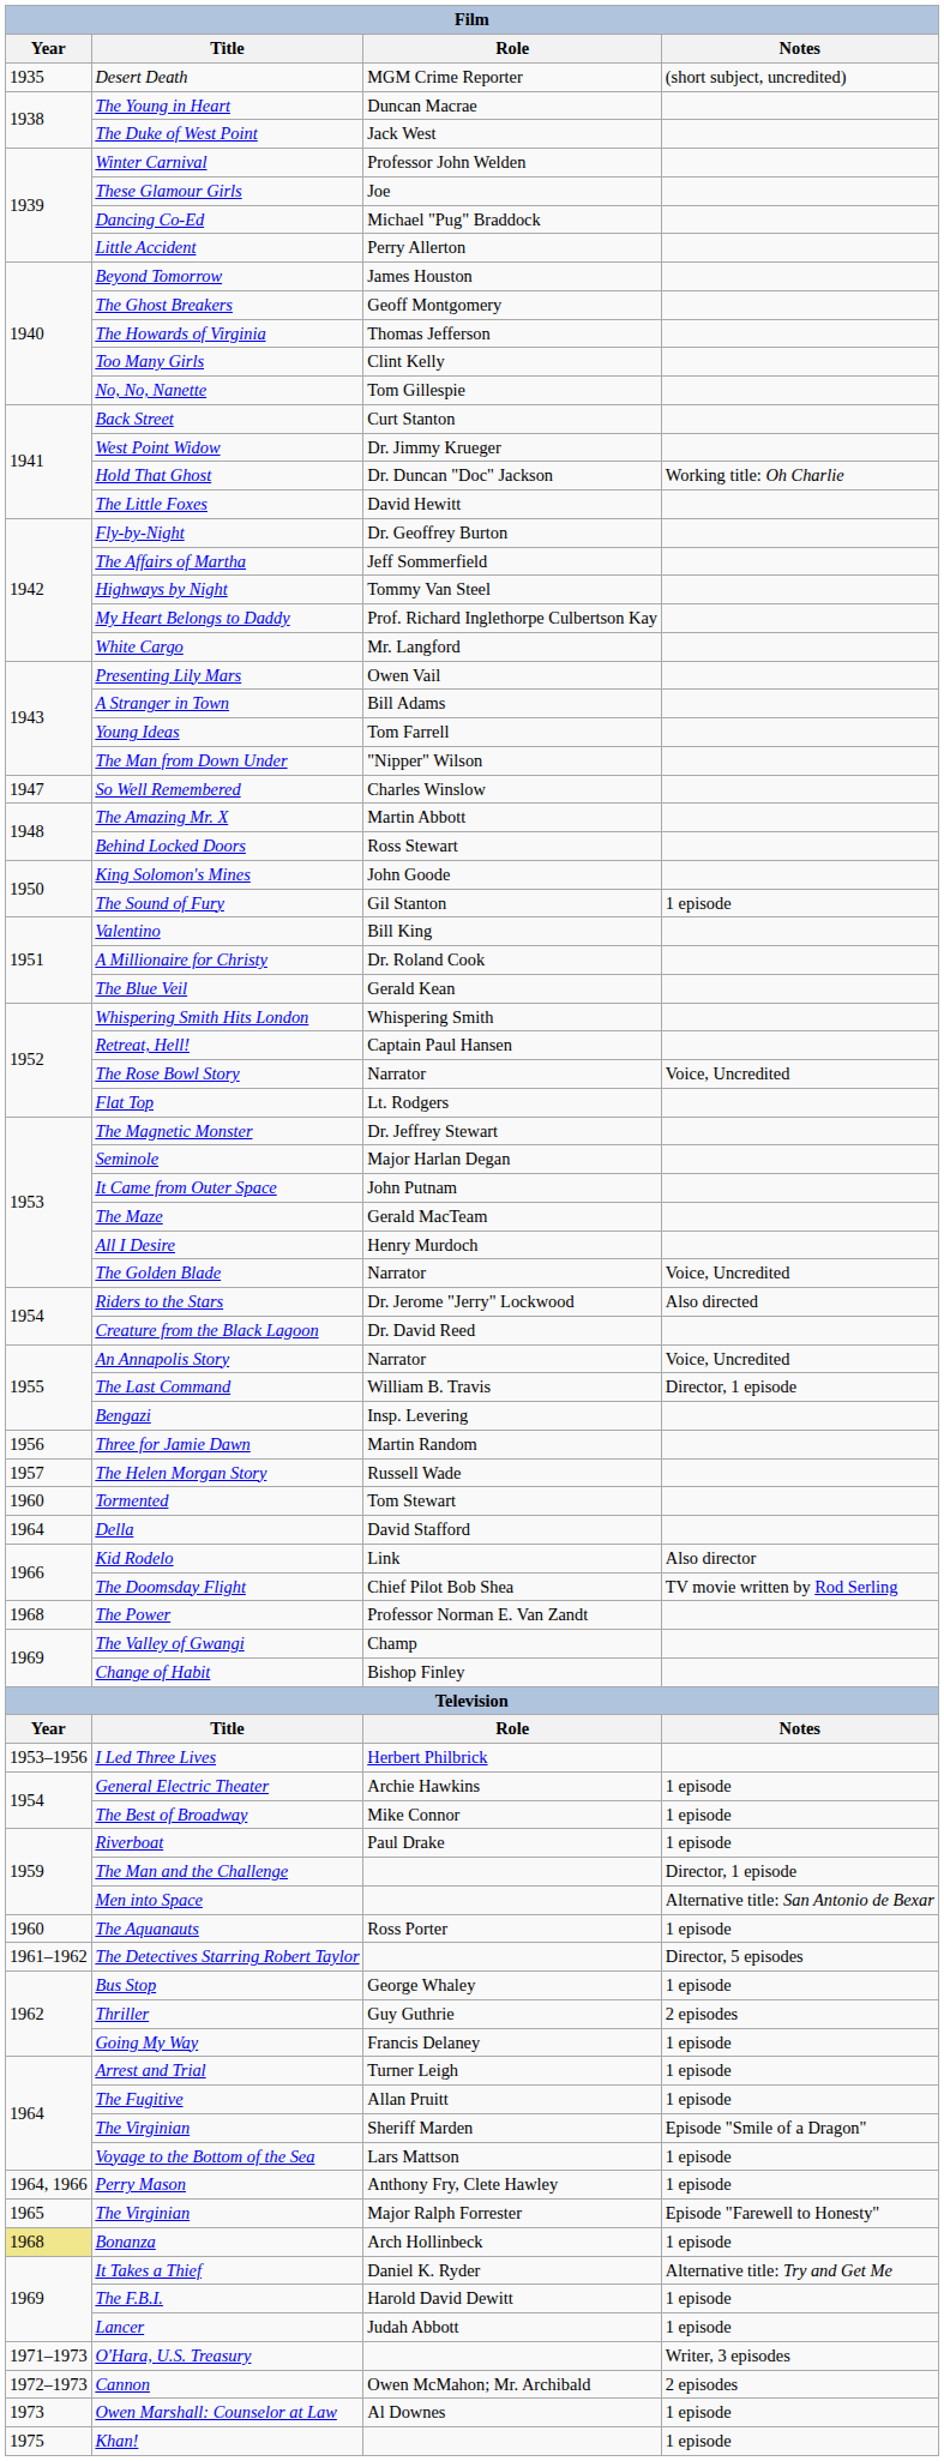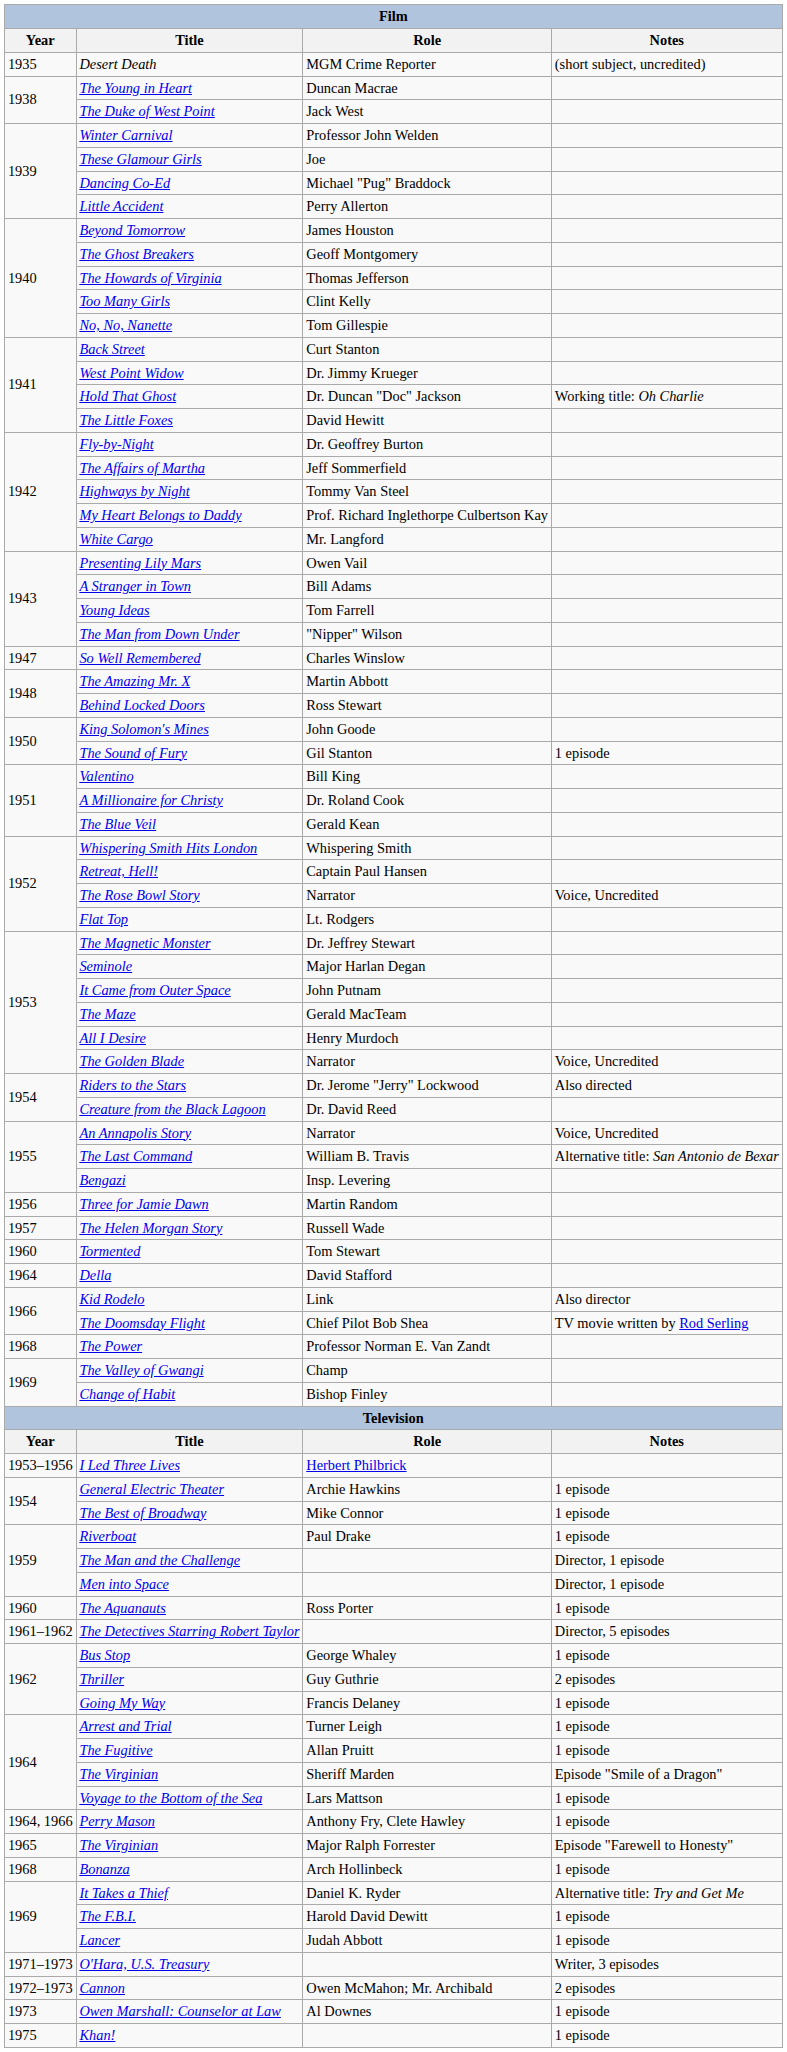 <table class="wikitable" style="font-size: 90%;">
 <tr>
 <th colspan="4" style="background: LightSteelBlue;">Film</th>
 </tr>
 <tr>
 <th>Year</th>
 <th>Title</th>
 <th>Role</th>
 <th>Notes</th>
 </tr>
 <tr>
 <td rowspan=1>1935</td>
 <td><em>Desert Death</em></td>
 <td>MGM Crime Reporter</td>
 <td>(short subject, uncredited)</td>
 </tr>
 <tr>
 <td rowspan=2>1938</td>
 <td><em><a href='#'>The Young in Heart</a></em></td>
 <td>Duncan Macrae</td>
 <td></td>
 </tr>
 <tr>
 <td><em><a href='#'>The Duke of West Point</a></em></td>
 <td>Jack West</td>
 <td></td>
 </tr>
 <tr>
 <td rowspan=4>1939</td>
 <td><em><a href='#'>Winter Carnival</a></em></td>
 <td>Professor John Welden</td>
 <td></td>
 </tr>
 <tr>
 <td><em><a href='#'>These Glamour Girls</a></em></td>
 <td>Joe</td>
 <td></td>
 </tr>
 <tr>
 <td><em><a href='#'>Dancing Co-Ed</a></em></td>
 <td>Michael "Pug" Braddock</td>
 <td></td>
 </tr>
 <tr>
 <td><em><a href='#'>Little Accident</a></em></td>
 <td>Perry Allerton</td>
 <td></td>
 </tr>
 <tr>
 <td rowspan=5>1940</td>
 <td><em><a href='#'>Beyond Tomorrow</a></em></td>
 <td>James Houston</td>
 <td></td>
 </tr>
 <tr>
 <td><em><a href='#'>The Ghost Breakers</a></em></td>
 <td>Geoff Montgomery</td>
 <td></td>
 </tr>
 <tr>
 <td><em><a href='#'>The Howards of Virginia</a></em></td>
 <td>Thomas Jefferson</td>
 <td></td>
 </tr>
 <tr>
 <td><em><a href='#'>Too Many Girls</a></em></td>
 <td>Clint Kelly</td>
 <td></td>
 </tr>
 <tr>
 <td><em><a href='#'>No, No, Nanette</a></em></td>
 <td>Tom Gillespie</td>
 <td></td>
 </tr>
 <tr>
 <td rowspan=4>1941</td>
 <td><em><a href='#'>Back Street</a></em></td>
 <td>Curt Stanton</td>
 <td></td>
 </tr>
 <tr>
 <td><em><a href='#'>West Point Widow</a></em></td>
 <td>Dr. Jimmy Krueger</td>
 <td></td>
 </tr>
 <tr>
 <td><em><a href='#'>Hold That Ghost</a></em></td>
 <td>Dr. Duncan "Doc" Jackson</td>
 <td>Working title: <em>Oh Charlie</em></td>
 </tr>
 <tr>
 <td><em><a href='#'>The Little Foxes</a></em></td>
 <td>David Hewitt</td>
 <td></td>
 </tr>
 <tr>
 <td rowspan=5>1942</td>
 <td><em><a href='#'>Fly-by-Night</a></em></td>
 <td>Dr. Geoffrey Burton</td>
 <td></td>
 </tr>
 <tr>
 <td><em><a href='#'>The Affairs of Martha</a></em></td>
 <td>Jeff Sommerfield</td>
 <td></td>
 </tr>
 <tr>
 <td><em><a href='#'>Highways by Night</a></em></td>
 <td>Tommy Van Steel</td>
 <td></td>
 </tr>
 <tr>
 <td><em><a href='#'>My Heart Belongs to Daddy</a></em></td>
 <td>Prof. Richard Inglethorpe Culbertson Kay</td>
 <td></td>
 </tr>
 <tr>
 <td><em><a href='#'>White Cargo</a></em></td>
 <td>Mr. Langford</td>
 <td></td>
 </tr>
 <tr>
 <td rowspan=4>1943</td>
 <td><em><a href='#'>Presenting Lily Mars</a></em></td>
 <td>Owen Vail</td>
 <td></td>
 </tr>
 <tr>
 <td><em><a href='#'>A Stranger in Town</a></em></td>
 <td>Bill Adams</td>
 <td></td>
 </tr>
 <tr>
 <td><em><a href='#'>Young Ideas</a></em></td>
 <td>Tom Farrell</td>
 <td></td>
 </tr>
 <tr>
 <td><em><a href='#'>The Man from Down Under</a></em></td>
 <td>"Nipper" Wilson</td>
 <td></td>
 </tr>
 <tr>
 <td>1947</td>
 <td><em><a href='#'>So Well Remembered</a></em></td>
 <td>Charles Winslow</td>
 <td></td>
 </tr>
 <tr>
 <td rowspan=2>1948</td>
 <td><em><a href='#'>The Amazing Mr. X</a></em></td>
 <td>Martin Abbott</td>
 <td></td>
 </tr>
 <tr>
 <td><em><a href='#'>Behind Locked Doors</a></em></td>
 <td>Ross Stewart</td>
 <td></td>
 </tr>
 <tr>
 <td rowspan=2>1950</td>
 <td><em><a href='#'>King Solomon's Mines</a></em></td>
 <td>John Goode</td>
 <td></td>
 </tr>
 <tr>
 <td><em><a href='#'>The Sound of Fury</a></em></td>
 <td>Gil Stanton</td>
 <td>1 episode</td>
 </tr>
 <tr>
 <td rowspan=3>1951</td>
 <td><em><a href='#'>Valentino</a></em></td>
 <td>Bill King</td>
 <td></td>
 </tr>
 <tr>
 <td><em><a href='#'>A Millionaire for Christy</a></em></td>
 <td>Dr. Roland Cook</td>
 <td></td>
 </tr>
 <tr>
 <td><em><a href='#'>The Blue Veil</a></em></td>
 <td>Gerald Kean</td>
 <td></td>
 </tr>
 <tr>
 <td rowspan=4>1952</td>
 <td><em><a href='#'>Whispering Smith Hits London</a></em></td>
 <td>Whispering Smith</td>
 <td></td>
 </tr>
 <tr>
 <td><em><a href='#'>Retreat, Hell!</a></em></td>
 <td>Captain Paul Hansen</td>
 <td></td>
 </tr>
 <tr>
 <td><em><a href='#'>The Rose Bowl Story</a></em></td>
 <td>Narrator</td>
 <td>Voice, Uncredited</td>
 </tr>
 <tr>
 <td><em><a href='#'>Flat Top</a></em></td>
 <td>Lt. Rodgers</td>
 <td></td>
 </tr>
 <tr>
 <td rowspan=6>1953</td>
 <td><em><a href='#'>The Magnetic Monster</a></em></td>
 <td>Dr. Jeffrey Stewart</td>
 <td></td>
 </tr>
 <tr>
 <td><em><a href='#'>Seminole</a></em></td>
 <td>Major Harlan Degan</td>
 <td></td>
 </tr>
 <tr>
 <td><em><a href='#'>It Came from Outer Space</a></em></td>
 <td>John Putnam</td>
 <td></td>
 </tr>
 <tr>
 <td><em><a href='#'>The Maze</a></em></td>
 <td>Gerald MacTeam</td>
 <td></td>
 </tr>
 <tr>
 <td><em><a href='#'>All I Desire</a></em></td>
 <td>Henry Murdoch</td>
 <td></td>
 </tr>
 <tr>
 <td><em><a href='#'>The Golden Blade</a></em></td>
 <td>Narrator</td>
 <td>Voice, Uncredited</td>
 </tr>
 <tr>
 <td rowspan=2>1954</td>
 <td><em><a href='#'>Riders to the Stars</a></em></td>
 <td>Dr. Jerome "Jerry" Lockwood</td>
 <td>Also directed</td>
 </tr>
 <tr>
 <td><em><a href='#'>Creature from the Black Lagoon</a></em></td>
 <td>Dr. David Reed</td>
 <td></td>
 </tr>
 <tr>
 <td rowspan=3>1955</td>
 <td><em><a href='#'>An Annapolis Story</a></em></td>
 <td>Narrator</td>
 <td>Voice, Uncredited</td>
 </tr>
 <tr>
 <td><em><a href='#'>The Last Command</a></em></td>
 <td>William B. Travis</td>
-<td>Director, 1 episode</td>
+<td>Alternative title: <em>San Antonio de Bexar</em></td>
 </tr>
 <tr>
 <td><em><a href='#'>Bengazi</a></em></td>
 <td>Insp. Levering</td>
 <td></td>
 </tr>
 <tr>
 <td>1956</td>
 <td><em><a href='#'>Three for Jamie Dawn</a></em></td>
 <td>Martin Random</td>
 <td></td>
 </tr>
 <tr>
 <td>1957</td>
 <td><em><a href='#'>The Helen Morgan Story</a></em></td>
 <td>Russell Wade</td>
 <td></td>
 </tr>
 <tr>
 <td>1960</td>
 <td><em><a href='#'>Tormented</a></em></td>
 <td>Tom Stewart</td>
 <td></td>
 </tr>
 <tr>
 <td>1964</td>
 <td><em><a href='#'>Della</a></em></td>
 <td>David Stafford</td>
 <td></td>
 </tr>
 <tr>
 <td rowspan=2>1966</td>
 <td><em><a href='#'>Kid Rodelo</a></em></td>
 <td>Link</td>
 <td>Also director</td>
 </tr>
 <tr>
 <td><em><a href='#'>The Doomsday Flight</a></em></td>
 <td>Chief Pilot Bob Shea</td>
 <td>TV movie written by <a href='#'>Rod Serling</a></td>
 </tr>
 <tr>
 <td>1968</td>
 <td><em><a href='#'>The Power</a></em></td>
 <td>Professor Norman E. Van Zandt</td>
 <td></td>
 </tr>
 <tr>
 <td rowspan=2>1969</td>
 <td><em><a href='#'>The Valley of Gwangi</a></em></td>
 <td>Champ</td>
 <td></td>
 </tr>
 <tr>
 <td><em><a href='#'>Change of Habit</a></em></td>
 <td>Bishop Finley</td>
 <td></td>
 </tr>
 <tr>
 </tr>
 <tr>
 <th colspan="4" style="background: LightSteelBlue;">Television</th>
 </tr>
 <tr>
 <th>Year</th>
 <th>Title</th>
 <th>Role</th>
 <th>Notes</th>
 </tr>
 <tr>
 <td>1953–1956</td>
 <td><em><a href='#'>I Led Three Lives</a></em></td>
 <td><a href='#'>Herbert Philbrick</a></td>
 <td></td>
 </tr>
 <tr>
 <td rowspan=2>1954</td>
 <td><em><a href='#'>General Electric Theater</a></em></td>
 <td>Archie Hawkins</td>
 <td>1 episode</td>
 </tr>
 <tr>
 <td><em><a href='#'>The Best of Broadway</a></em></td>
 <td>Mike Connor</td>
 <td>1 episode</td>
 </tr>
 <tr>
 <td rowspan=3>1959</td>
 <td><em><a href='#'>Riverboat</a></em></td>
 <td>Paul Drake</td>
 <td>1 episode</td>
 </tr>
 <tr>
 <td><em><a href='#'>The Man and the Challenge</a></em></td>
 <td></td>
 <td>Director, 1 episode</td>
 </tr>
 <tr>
 <td><em><a href='#'>Men into Space</a></em></td>
 <td></td>
-<td>Alternative title: <em>San Antonio de Bexar</em></td>
+<td>Director, 1 episode</td>
 </tr>
 <tr>
 <td>1960</td>
 <td><em><a href='#'>The Aquanauts</a></em></td>
 <td>Ross Porter</td>
 <td>1 episode</td>
 </tr>
 <tr>
 <td>1961–1962</td>
 <td><em><a href='#'>The Detectives Starring Robert Taylor</a></em></td>
 <td></td>
 <td>Director, 5 episodes</td>
 </tr>
 <tr>
 <td rowspan=3>1962</td>
 <td><em><a href='#'>Bus Stop</a></em></td>
 <td>George Whaley</td>
 <td>1 episode</td>
 </tr>
 <tr>
 <td><em><a href='#'>Thriller</a></em></td>
 <td>Guy Guthrie</td>
 <td>2 episodes</td>
 </tr>
 <tr>
 <td><em><a href='#'>Going My Way</a></em></td>
 <td>Francis Delaney</td>
 <td>1 episode</td>
 </tr>
 <tr>
 <td rowspan=4>1964</td>
 <td><em><a href='#'>Arrest and Trial</a></em></td>
 <td>Turner Leigh</td>
 <td>1 episode</td>
 </tr>
 <tr>
 <td><em><a href='#'>The Fugitive</a></em></td>
 <td>Allan Pruitt</td>
 <td>1 episode</td>
 </tr>
 <tr>
 <td><em><a href='#'>The Virginian</a></em></td>
 <td>Sheriff Marden</td>
 <td>Episode "Smile of a Dragon"</td>
 </tr>
 <tr>
 <td><em><a href='#'>Voyage to the Bottom of the Sea</a></em></td>
 <td>Lars Mattson</td>
 <td>1 episode</td>
 </tr>
 <tr>
 <td>1964, 1966</td>
 <td><em><a href='#'>Perry Mason</a></em></td>
 <td>Anthony Fry, Clete Hawley</td>
 <td>1 episode</td>
 </tr>
 <tr>
 <td>1965</td>
 <td><em><a href='#'>The Virginian</a></em></td>
 <td>Major Ralph Forrester</td>
 <td>Episode "Farewell to Honesty"</td>
 </tr>
 <tr>
-<td style="background: khaki;">1968</td>
+<td>1968</td>
 <td><em><a href='#'>Bonanza</a></em></td>
 <td>Arch Hollinbeck</td>
 <td>1 episode</td>
 </tr>
 <tr>
 <td rowspan=3>1969</td>
 <td><em><a href='#'>It Takes a Thief</a></em></td>
 <td>Daniel K. Ryder</td>
 <td>Alternative title: <em>Try and Get Me</em></td>
 </tr>
 <tr>
 <td><em><a href='#'>The F.B.I.</a></em></td>
 <td>Harold David Dewitt</td>
 <td>1 episode</td>
 </tr>
 <tr>
 <td><em><a href='#'>Lancer</a></em></td>
 <td>Judah Abbott</td>
 <td>1 episode</td>
 </tr>
 <tr>
 <td>1971–1973</td>
 <td><em><a href='#'>O'Hara, U.S. Treasury</a></em></td>
 <td></td>
 <td>Writer, 3 episodes</td>
 </tr>
 <tr>
 <td>1972–1973</td>
 <td><em><a href='#'>Cannon</a></em></td>
 <td>Owen McMahon; Mr. Archibald</td>
 <td>2 episodes</td>
 </tr>
 <tr>
 <td>1973</td>
 <td><em><a href='#'>Owen Marshall: Counselor at Law</a></em></td>
 <td>Al Downes</td>
 <td>1 episode</td>
 </tr>
 <tr>
 <td>1975</td>
 <td><em><a href='#'>Khan!</a></em></td>
 <td></td>
 <td>1 episode</td>
 </tr>
 <tr>
 </tr>
 </table>
